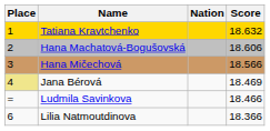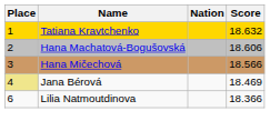 <table class="wikitable">
 <tr>
 <th>Place</th>
 <th>Name</th>
 <th>Nation</th>
 <th>Score</th>
 </tr>
 <tr bgcolor=gold>
 <td>1</td>
 <td><a href='#'>Tatiana Kravtchenko</a></td>
 <td></td>
 <td>18.632</td>
 </tr>
 <tr bgcolor=silver>
 <td>2</td>
 <td><a href='#'>Hana Machatová-Bogušovská</a></td>
 <td></td>
 <td>18.606</td>
 </tr>
 <tr bgcolor=cc9966>
 <td>3</td>
 <td><a href='#'>Hana Mičechová</a></td>
 <td></td>
 <td>18.566</td>
 </tr>
 <tr>
 <td style="background: khaki;">4</td>
 <td>Jana Bérová</td>
 <td></td>
 <td>18.469</td>
 </tr>
 <tr>
-<td>=</td>
-<td><a href='#'>Ludmila Savinkova</a></td>
-<td></td>
-<td>18.466</td>
-</tr>
-<tr>
 <td>6</td>
 <td>Lilia Natmoutdinova</td>
 <td></td>
 <td>18.366</td>
 </tr>
 </table>
